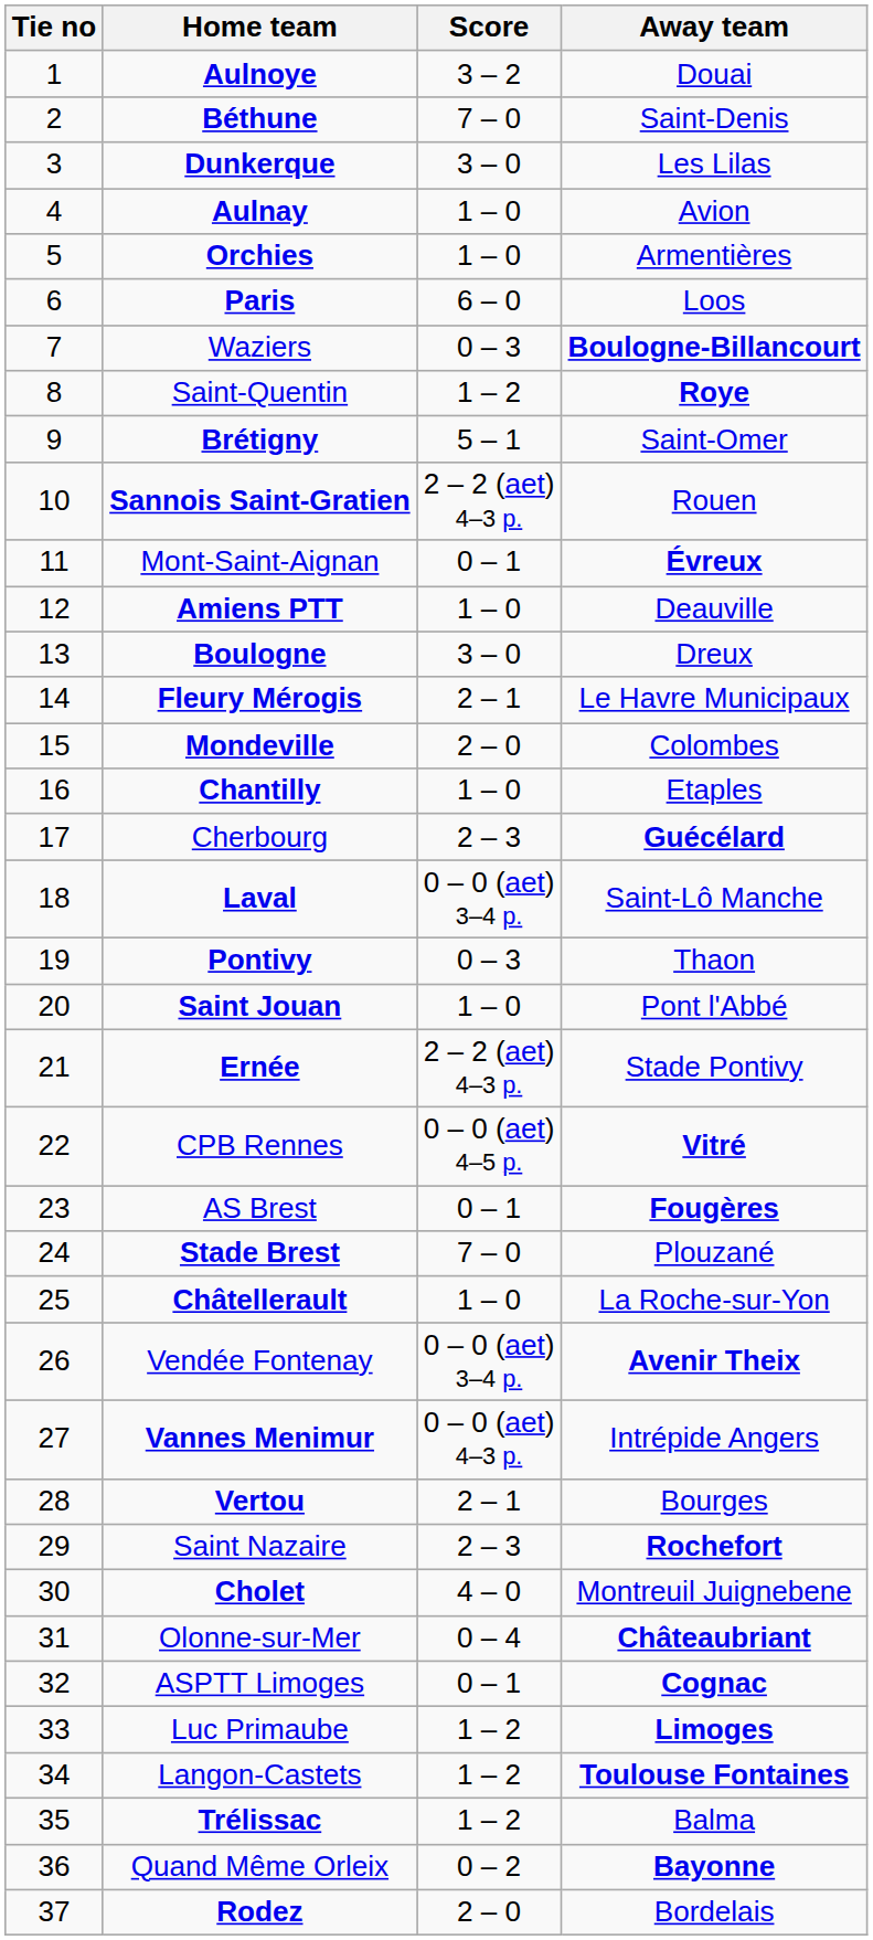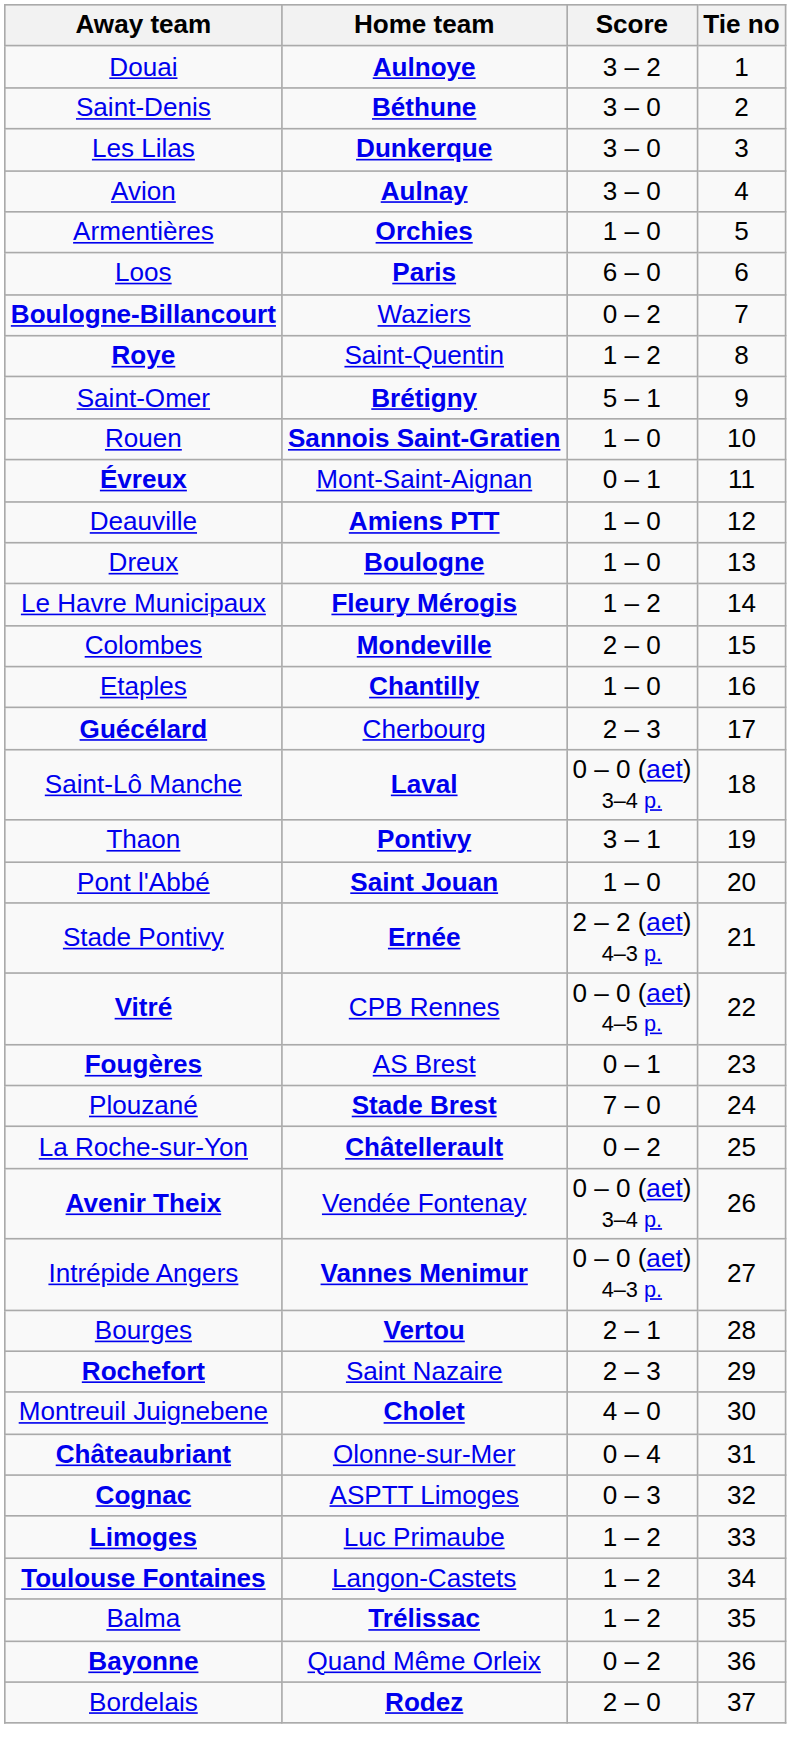 <table class="wikitable" style="text-align:center">
 <tr>
-<th>Tie no</th>
+<th>Away team</th>
 <th>Home team</th>
 <th>Score</th>
-<th>Away team</th>
+<th>Tie no</th>
 </tr>
 <tr>
-<td>1</td>
+<td><a href='#'>Douai</a></td>
 <td><strong><a href='#'>Aulnoye</a></strong></td>
 <td>3 – 2</td>
-<td><a href='#'>Douai</a></td>
+<td>1</td>
 </tr>
 <tr>
+<td><a href='#'>Saint-Denis</a></td>
+<td><strong><a href='#'>Béthune</a></strong></td>
+<td>3 – 0</td>
 <td>2</td>
-<td><strong><a href='#'>Béthune</a></strong></td>
-<td>7 – 0</td>
-<td><a href='#'>Saint-Denis</a></td>
 </tr>
 <tr>
-<td>3</td>
+<td><a href='#'>Les Lilas</a></td>
 <td><strong><a href='#'>Dunkerque</a></strong></td>
 <td>3 – 0</td>
-<td><a href='#'>Les Lilas</a></td>
+<td>3</td>
 </tr>
 <tr>
+<td><a href='#'>Avion</a></td>
+<td><strong><a href='#'>Aulnay</a></strong></td>
+<td>3 – 0</td>
 <td>4</td>
-<td><strong><a href='#'>Aulnay</a></strong></td>
-<td>1 – 0</td>
-<td><a href='#'>Avion</a></td>
 </tr>
 <tr>
-<td>5</td>
+<td><a href='#'>Armentières</a></td>
 <td><strong><a href='#'>Orchies</a></strong></td>
 <td>1 – 0</td>
-<td><a href='#'>Armentières</a></td>
+<td>5</td>
 </tr>
 <tr>
-<td>6</td>
+<td><a href='#'>Loos</a></td>
 <td><strong><a href='#'>Paris</a></strong></td>
 <td>6 – 0</td>
-<td><a href='#'>Loos</a></td>
+<td>6</td>
 </tr>
 <tr>
+<td><strong><a href='#'>Boulogne-Billancourt</a></strong></td>
+<td><a href='#'>Waziers</a></td>
+<td>0 – 2</td>
 <td>7</td>
-<td><a href='#'>Waziers</a></td>
-<td>0 – 3</td>
-<td><strong><a href='#'>Boulogne-Billancourt</a></strong></td>
 </tr>
 <tr>
-<td>8</td>
+<td><strong><a href='#'>Roye</a></strong></td>
 <td><a href='#'>Saint-Quentin</a></td>
 <td>1 – 2</td>
-<td><strong><a href='#'>Roye</a></strong></td>
+<td>8</td>
 </tr>
 <tr>
-<td>9</td>
+<td><a href='#'>Saint-Omer</a></td>
 <td><strong><a href='#'>Brétigny</a></strong></td>
 <td>5 – 1</td>
-<td><a href='#'>Saint-Omer</a></td>
+<td>9</td>
 </tr>
 <tr>
+<td><a href='#'>Rouen</a></td>
+<td><strong><a href='#'>Sannois Saint-Gratien</a></strong></td>
+<td>1 – 0</td>
 <td>10</td>
-<td><strong><a href='#'>Sannois Saint-Gratien</a></strong></td>
-<td>2 – 2 (<a href='#'>aet</a>)<br><small>4–3 <a href='#'>p.</a></small></td>
-<td><a href='#'>Rouen</a></td>
 </tr>
 <tr>
-<td>11</td>
+<td><strong><a href='#'>Évreux</a></strong></td>
 <td><a href='#'>Mont-Saint-Aignan</a></td>
 <td>0 – 1</td>
-<td><strong><a href='#'>Évreux</a></strong></td>
+<td>11</td>
 </tr>
 <tr>
-<td>12</td>
+<td><a href='#'>Deauville</a></td>
 <td><strong><a href='#'>Amiens PTT</a></strong></td>
 <td>1 – 0</td>
-<td><a href='#'>Deauville</a></td>
+<td>12</td>
 </tr>
 <tr>
+<td><a href='#'>Dreux</a></td>
+<td><strong><a href='#'>Boulogne</a></strong></td>
+<td>1 – 0</td>
 <td>13</td>
-<td><strong><a href='#'>Boulogne</a></strong></td>
-<td>3 – 0</td>
-<td><a href='#'>Dreux</a></td>
 </tr>
 <tr>
+<td><a href='#'>Le Havre Municipaux</a></td>
+<td><strong><a href='#'>Fleury Mérogis</a></strong></td>
+<td>1 – 2</td>
 <td>14</td>
-<td><strong><a href='#'>Fleury Mérogis</a></strong></td>
-<td>2 – 1</td>
-<td><a href='#'>Le Havre Municipaux</a></td>
 </tr>
 <tr>
-<td>15</td>
+<td><a href='#'>Colombes</a></td>
 <td><strong><a href='#'>Mondeville</a></strong></td>
 <td>2 – 0</td>
-<td><a href='#'>Colombes</a></td>
+<td>15</td>
 </tr>
 <tr>
-<td>16</td>
+<td><a href='#'>Etaples</a></td>
 <td><strong><a href='#'>Chantilly</a></strong></td>
 <td>1 – 0</td>
-<td><a href='#'>Etaples</a></td>
+<td>16</td>
 </tr>
 <tr>
-<td>17</td>
+<td><strong><a href='#'>Guécélard</a></strong></td>
 <td><a href='#'>Cherbourg</a></td>
 <td>2 – 3</td>
-<td><strong><a href='#'>Guécélard</a></strong></td>
+<td>17</td>
 </tr>
 <tr>
-<td>18</td>
+<td><a href='#'>Saint-Lô Manche</a></td>
 <td><strong><a href='#'>Laval</a></strong></td>
 <td>0 – 0 (<a href='#'>aet</a>)<br><small>3–4 <a href='#'>p.</a></small></td>
-<td><a href='#'>Saint-Lô Manche</a></td>
+<td>18</td>
 </tr>
 <tr>
+<td><a href='#'>Thaon</a></td>
+<td><strong><a href='#'>Pontivy</a></strong></td>
+<td>3 – 1</td>
 <td>19</td>
-<td><strong><a href='#'>Pontivy</a></strong></td>
-<td>0 – 3</td>
-<td><a href='#'>Thaon</a></td>
 </tr>
 <tr>
-<td>20</td>
+<td><a href='#'>Pont l'Abbé</a></td>
 <td><strong><a href='#'>Saint Jouan</a></strong></td>
 <td>1 – 0</td>
-<td><a href='#'>Pont l'Abbé</a></td>
+<td>20</td>
 </tr>
 <tr>
-<td>21</td>
+<td><a href='#'>Stade Pontivy</a></td>
 <td><strong><a href='#'>Ernée</a></strong></td>
 <td>2 – 2 (<a href='#'>aet</a>)<br><small>4–3 <a href='#'>p.</a></small></td>
-<td><a href='#'>Stade Pontivy</a></td>
+<td>21</td>
 </tr>
 <tr>
-<td>22</td>
+<td><strong><a href='#'>Vitré</a></strong></td>
 <td><a href='#'>CPB Rennes</a></td>
 <td>0 – 0 (<a href='#'>aet</a>)<br><small>4–5 <a href='#'>p.</a></small></td>
-<td><strong><a href='#'>Vitré</a></strong></td>
+<td>22</td>
 </tr>
 <tr>
-<td>23</td>
+<td><strong><a href='#'>Fougères</a></strong></td>
 <td><a href='#'>AS Brest</a></td>
 <td>0 – 1</td>
-<td><strong><a href='#'>Fougères</a></strong></td>
+<td>23</td>
 </tr>
 <tr>
-<td>24</td>
+<td><a href='#'>Plouzané</a></td>
 <td><strong><a href='#'>Stade Brest</a></strong></td>
 <td>7 – 0</td>
-<td><a href='#'>Plouzané</a></td>
+<td>24</td>
 </tr>
 <tr>
+<td><a href='#'>La Roche-sur-Yon</a></td>
+<td><strong><a href='#'>Châtellerault</a></strong></td>
+<td>0 – 2</td>
 <td>25</td>
-<td><strong><a href='#'>Châtellerault</a></strong></td>
-<td>1 – 0</td>
-<td><a href='#'>La Roche-sur-Yon</a></td>
 </tr>
 <tr>
-<td>26</td>
+<td><strong><a href='#'>Avenir Theix</a></strong></td>
 <td><a href='#'>Vendée Fontenay</a></td>
 <td>0 – 0 (<a href='#'>aet</a>)<br><small>3–4 <a href='#'>p.</a></small></td>
-<td><strong><a href='#'>Avenir Theix</a></strong></td>
+<td>26</td>
 </tr>
 <tr>
-<td>27</td>
+<td><a href='#'>Intrépide Angers</a></td>
 <td><strong><a href='#'>Vannes Menimur</a></strong></td>
 <td>0 – 0 (<a href='#'>aet</a>)<br><small>4–3 <a href='#'>p.</a></small></td>
-<td><a href='#'>Intrépide Angers</a></td>
+<td>27</td>
 </tr>
 <tr>
-<td>28</td>
+<td><a href='#'>Bourges</a></td>
 <td><strong><a href='#'>Vertou</a></strong></td>
 <td>2 – 1</td>
-<td><a href='#'>Bourges</a></td>
+<td>28</td>
 </tr>
 <tr>
-<td>29</td>
+<td><strong><a href='#'>Rochefort</a></strong></td>
 <td><a href='#'>Saint Nazaire</a></td>
 <td>2 – 3</td>
-<td><strong><a href='#'>Rochefort</a></strong></td>
+<td>29</td>
 </tr>
 <tr>
-<td>30</td>
+<td><a href='#'>Montreuil Juignebene</a></td>
 <td><strong><a href='#'>Cholet</a></strong></td>
 <td>4 – 0</td>
-<td><a href='#'>Montreuil Juignebene</a></td>
+<td>30</td>
 </tr>
 <tr>
-<td>31</td>
+<td><strong><a href='#'>Châteaubriant</a></strong></td>
 <td><a href='#'>Olonne-sur-Mer</a></td>
 <td>0 – 4</td>
-<td><strong><a href='#'>Châteaubriant</a></strong></td>
+<td>31</td>
 </tr>
 <tr>
+<td><strong><a href='#'>Cognac</a></strong></td>
+<td><a href='#'>ASPTT Limoges</a></td>
+<td>0 – 3</td>
 <td>32</td>
-<td><a href='#'>ASPTT Limoges</a></td>
-<td>0 – 1</td>
-<td><strong><a href='#'>Cognac</a></strong></td>
 </tr>
 <tr>
-<td>33</td>
+<td><strong><a href='#'>Limoges</a></strong></td>
 <td><a href='#'>Luc Primaube</a></td>
 <td>1 – 2</td>
-<td><strong><a href='#'>Limoges</a></strong></td>
+<td>33</td>
 </tr>
 <tr>
-<td>34</td>
+<td><strong><a href='#'>Toulouse Fontaines</a></strong></td>
 <td><a href='#'>Langon-Castets</a></td>
 <td>1 – 2</td>
-<td><strong><a href='#'>Toulouse Fontaines</a></strong></td>
+<td>34</td>
 </tr>
 <tr>
-<td>35</td>
+<td><a href='#'>Balma</a></td>
 <td><strong><a href='#'>Trélissac</a></strong></td>
 <td>1 – 2</td>
-<td><a href='#'>Balma</a></td>
+<td>35</td>
 </tr>
 <tr>
-<td>36</td>
+<td><strong><a href='#'>Bayonne</a></strong></td>
 <td><a href='#'>Quand Même Orleix</a></td>
 <td>0 – 2</td>
-<td><strong><a href='#'>Bayonne</a></strong></td>
+<td>36</td>
 </tr>
 <tr>
-<td>37</td>
+<td><a href='#'>Bordelais</a></td>
 <td><strong><a href='#'>Rodez</a></strong></td>
 <td>2 – 0</td>
-<td><a href='#'>Bordelais</a></td>
+<td>37</td>
 </tr>
 </table>
